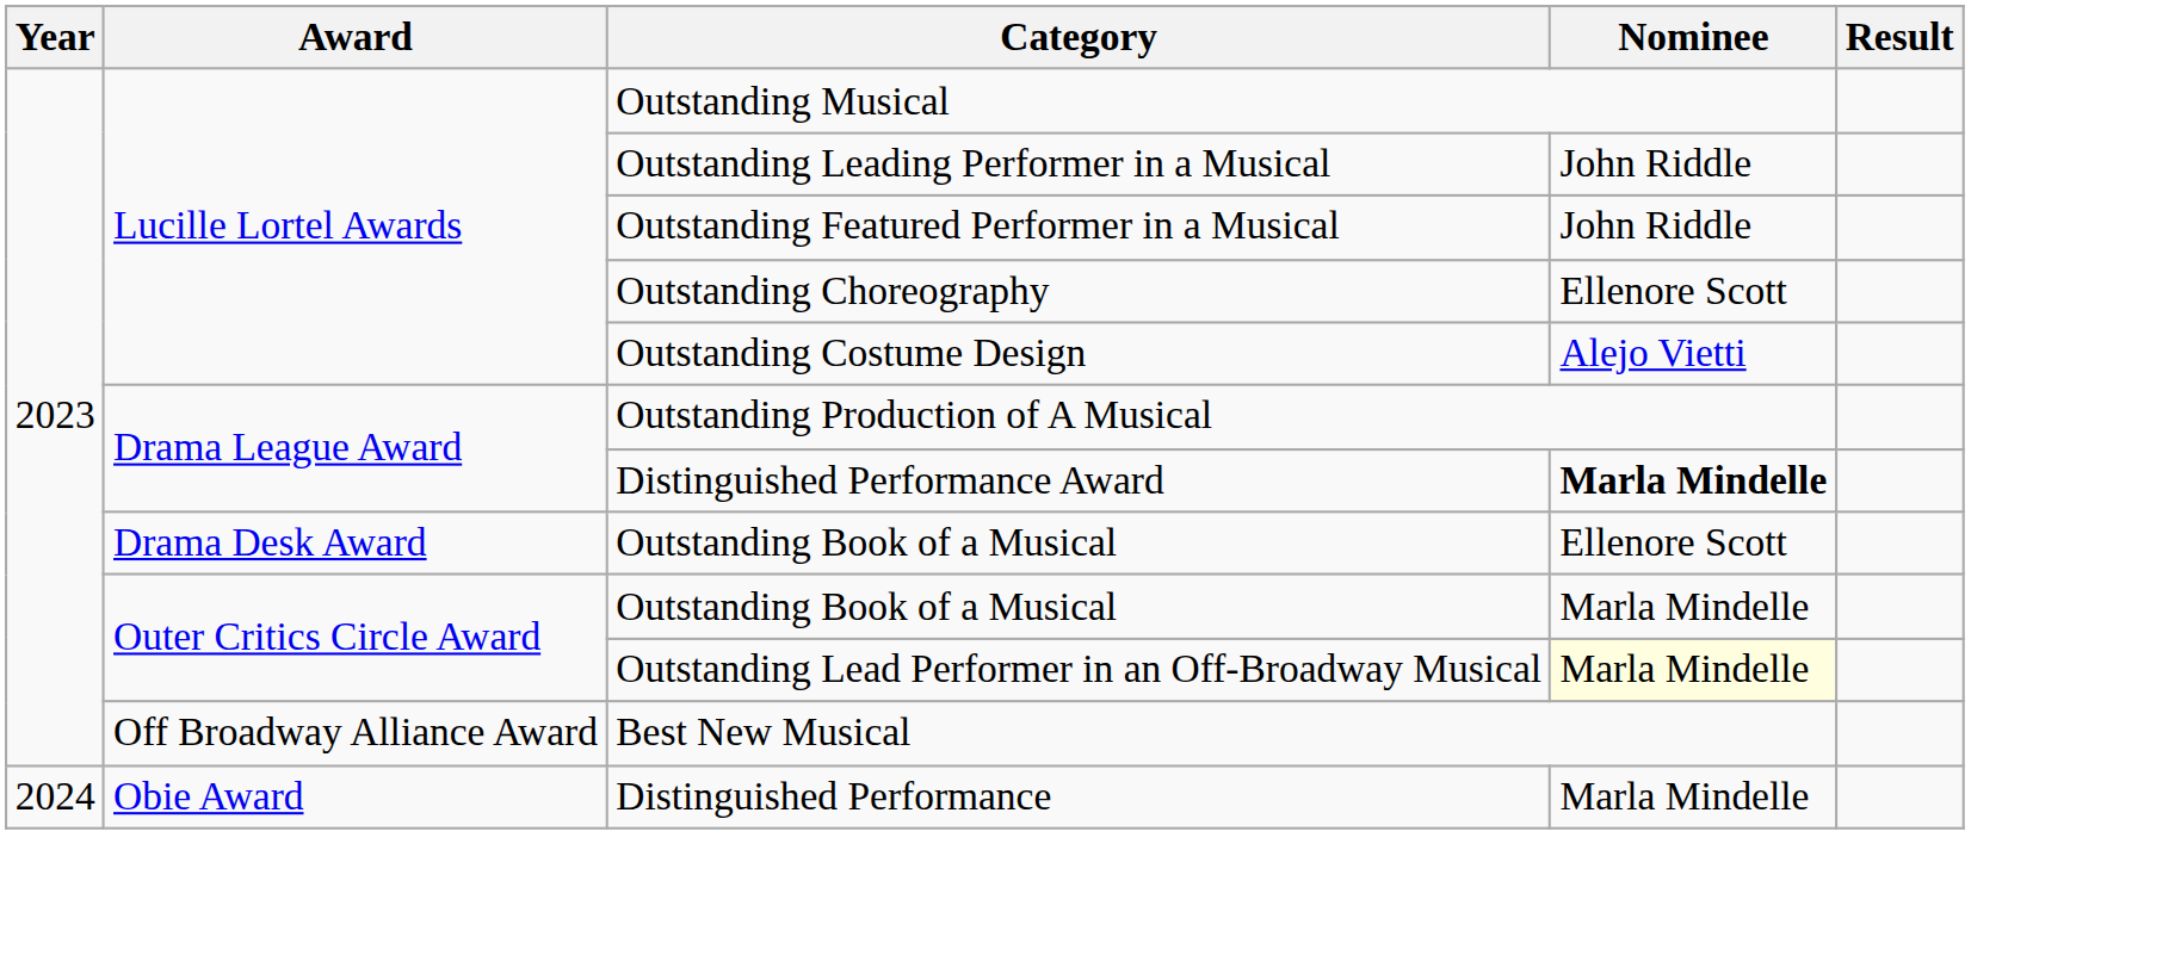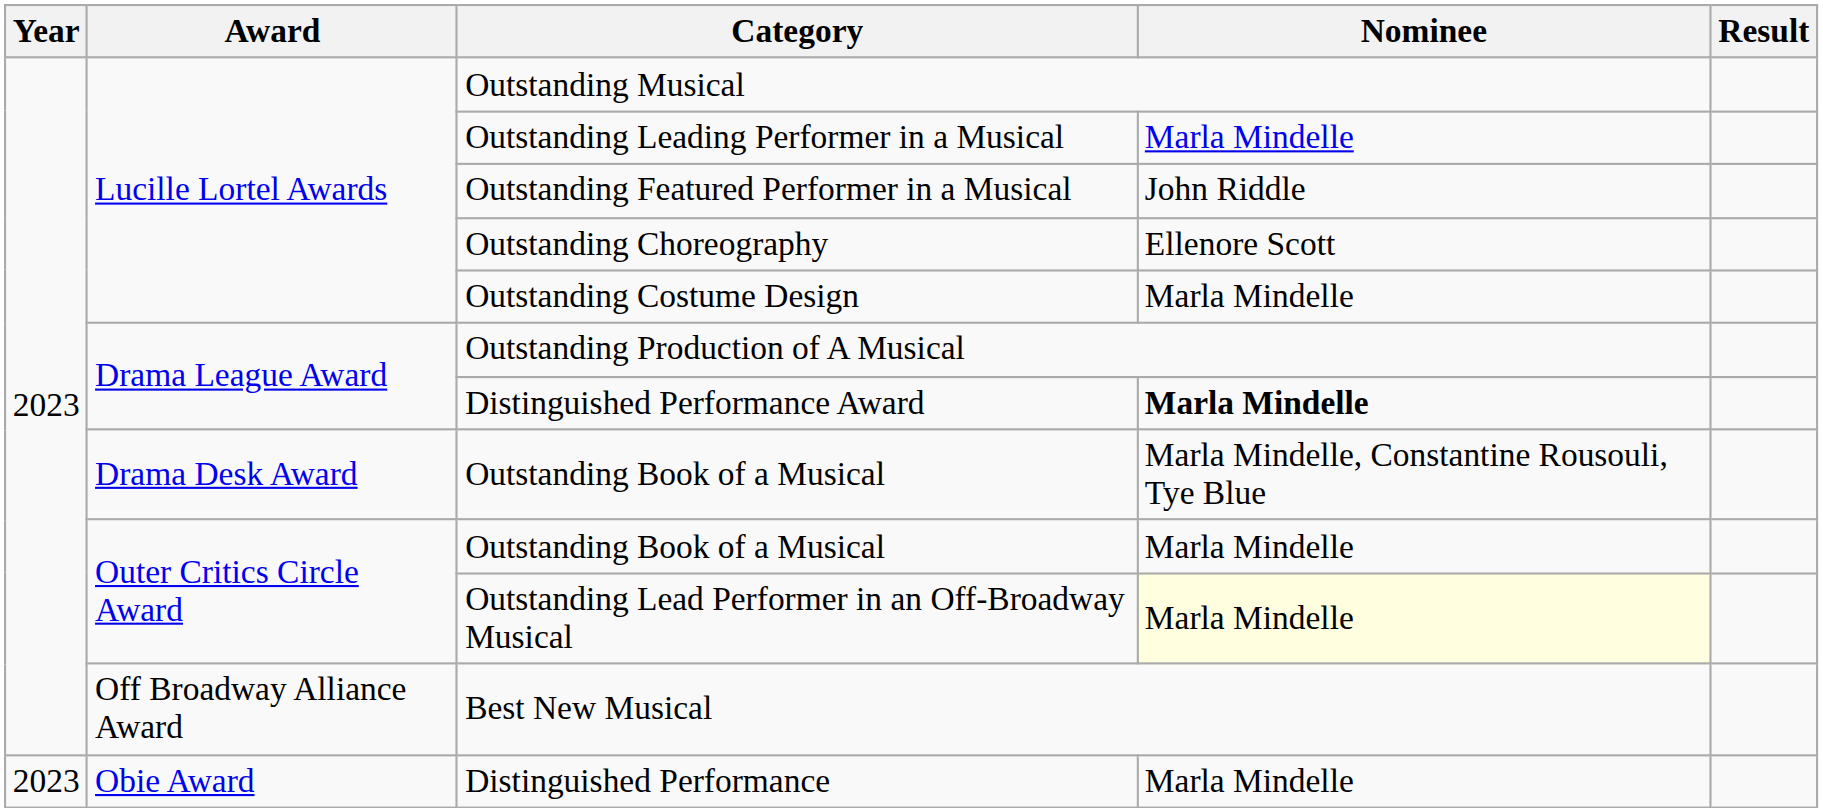 <table class="wikitable">
 <tr>
 <th>Year</th>
 <th>Award</th>
 <th>Category</th>
 <th>Nominee</th>
 <th>Result</th>
 </tr>
 <tr>
 <td rowspan="11">2023</td>
 <td rowspan="5"><a href='#'>Lucille Lortel Awards</a></td>
 <td colspan="2">Outstanding Musical</td>
 <td></td>
 </tr>
 <tr>
 <td>Outstanding Leading Performer in a Musical</td>
-<td>John Riddle</td>
+<td><a href='#'>Marla Mindelle</a></td>
 <td></td>
 </tr>
 <tr>
 <td>Outstanding Featured Performer in a Musical</td>
 <td>John Riddle</td>
 <td></td>
 </tr>
 <tr>
 <td>Outstanding Choreography</td>
 <td>Ellenore Scott</td>
 <td></td>
 </tr>
 <tr>
 <td>Outstanding Costume Design</td>
-<td><a href='#'>Alejo Vietti</a></td>
+<td>Marla Mindelle</td>
 <td></td>
 </tr>
 <tr>
 <td rowspan="2"><a href='#'>Drama League Award</a></td>
 <td colspan="2">Outstanding Production of A Musical</td>
 <td></td>
 </tr>
 <tr>
 <td>Distinguished Performance Award</td>
 <td><strong>Marla Mindelle</strong></td>
 <td></td>
 </tr>
 <tr>
 <td><a href='#'>Drama Desk Award</a></td>
 <td>Outstanding Book of a Musical</td>
-<td>Ellenore Scott</td>
+<td>Marla Mindelle, Constantine Rousouli, Tye Blue</td>
 <td></td>
 </tr>
 <tr>
 <td rowspan="2"><a href='#'>Outer Critics Circle Award</a></td>
 <td>Outstanding Book of a Musical</td>
 <td>Marla Mindelle</td>
 <td></td>
 </tr>
 <tr>
 <td>Outstanding Lead Performer in an Off-Broadway Musical</td>
 <td style="background: lightyellow;">Marla Mindelle</td>
 <td></td>
 </tr>
 <tr>
 <td>Off Broadway Alliance Award</td>
 <td colspan="2">Best New Musical</td>
 <td></td>
 </tr>
 <tr>
-<td>2024</td>
+<td>2023</td>
 <td><a href='#'>Obie Award</a></td>
 <td>Distinguished Performance</td>
 <td>Marla Mindelle</td>
 <td></td>
 </tr>
 </table>
